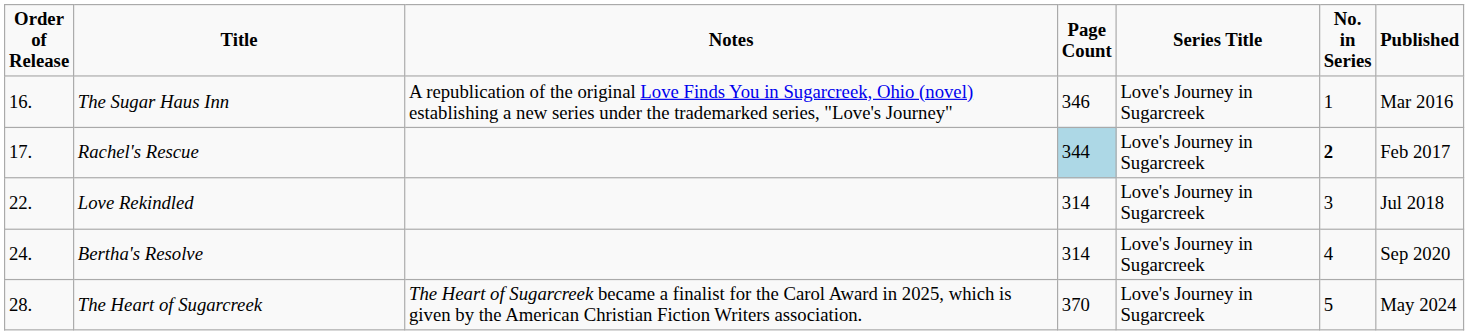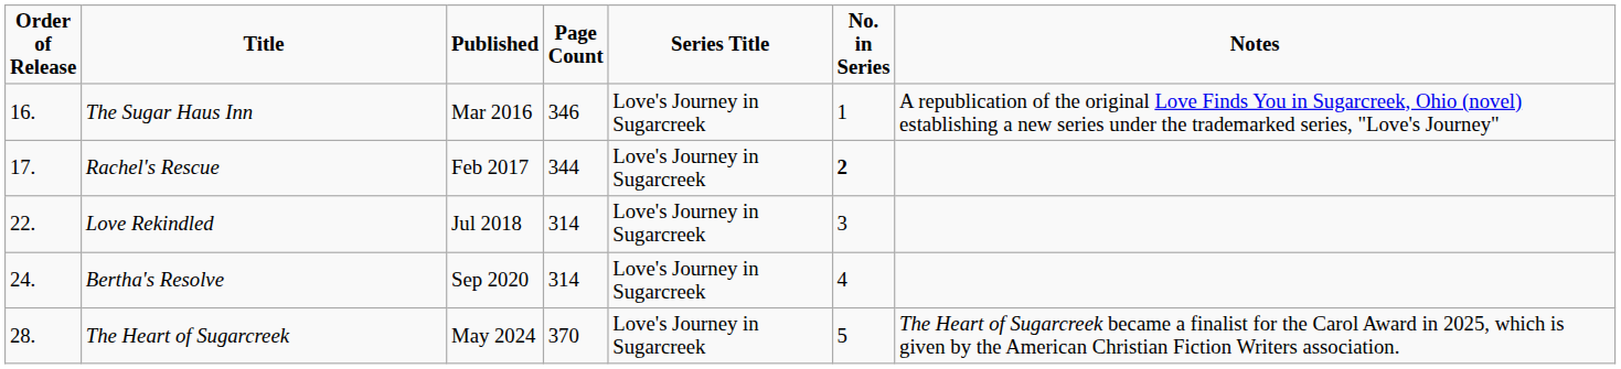 <table class="wikitable">
 <tr valign="middle" align="center">
 <td style="width:2.5%;"><strong>Order of Release</strong></td>
 <td style="width:25%; "><strong>Title</strong></td>
-<td style="width:50%;"><strong>Notes</strong></td>
+<td style="width:2.5%;"><strong>Published</strong></td>
 <td style="width:2.5%; "><strong>Page Count</strong></td>
 <td style="width:15%; "><strong>Series Title</strong></td>
 <td style="width:2.5%; "><strong>No. in Series</strong></td>
-<td style="width:2.5%;"><strong>Published</strong></td>
+<td style="width:50%;"><strong>Notes</strong></td>
 </tr>
 <tr>
 <td>16.</td>
 <td><em>The Sugar Haus Inn</em></td>
-<td>A republication of the original <a href='#'>Love Finds You in Sugarcreek, Ohio (novel)</a> establishing a new series under the trademarked series, "Love's Journey"</td>
+<td>Mar 2016</td>
 <td>346</td>
 <td>Love's Journey in Sugarcreek</td>
 <td>1</td>
-<td>Mar 2016</td>
+<td>A republication of the original <a href='#'>Love Finds You in Sugarcreek, Ohio (novel)</a> establishing a new series under the trademarked series, "Love's Journey"</td>
 </tr>
 <tr>
 <td>17.</td>
 <td><em>Rachel's Rescue</em></td>
-<td></td>
-<td style="background: lightblue;">344</td>
+<td>Feb 2017</td>
+<td>344</td>
 <td>Love's Journey in Sugarcreek</td>
 <td><strong>2</strong></td>
-<td>Feb 2017</td>
+<td></td>
 </tr>
 <tr>
 <td>22.</td>
 <td><em>Love Rekindled</em></td>
-<td></td>
+<td>Jul 2018</td>
 <td>314</td>
 <td>Love's Journey in Sugarcreek</td>
 <td>3</td>
-<td>Jul 2018</td>
+<td></td>
 </tr>
 <tr>
 <td>24.</td>
 <td><em>Bertha's Resolve</em></td>
-<td></td>
+<td>Sep 2020</td>
 <td>314</td>
 <td>Love's Journey in Sugarcreek</td>
 <td>4</td>
-<td>Sep 2020</td>
+<td></td>
 </tr>
 <tr>
 <td>28.</td>
 <td><em>The Heart of Sugarcreek</em></td>
-<td><em>The Heart of Sugarcreek</em> became a finalist for the Carol Award in 2025, which is given by the American Christian Fiction Writers association.</td>
+<td>May 2024</td>
 <td>370</td>
 <td>Love's Journey in Sugarcreek</td>
 <td>5</td>
-<td>May 2024</td>
+<td><em>The Heart of Sugarcreek</em> became a finalist for the Carol Award in 2025, which is given by the American Christian Fiction Writers association.</td>
 </tr>
 </table>
